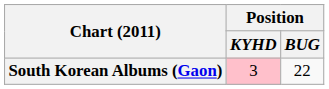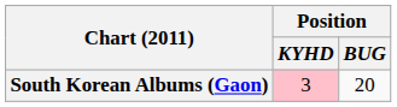 <table class="wikitable plainrowheaders" style="text-align:center;">
 <tr>
 <th rowspan="2" scope="col">Chart (2011)</th>
 <th colspan="2" scope="col">Position</th>
 </tr>
 <tr>
 <th><em>KYHD</em></th>
 <th><em>BUG</em></th>
 </tr>
 <tr>
 <th scope="row">South Korean Albums (<a href='#'>Gaon</a>)</th>
 <td style="background: pink;">3</td>
-<td>22</td>
+<td>20</td>
 </tr>
 </table>
